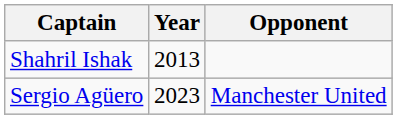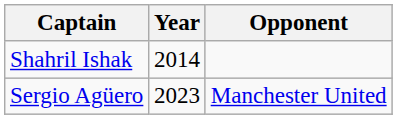 <table class="wikitable">
 <tr>
 <th>Captain</th>
 <th>Year</th>
 <th>Opponent</th>
 </tr>
 <tr>
 <td> <a href='#'>Shahril Ishak</a></td>
-<td>2013</td>
+<td>2014</td>
 <td></td>
 </tr>
 <tr>
 <td> <a href='#'>Sergio Agüero</a></td>
 <td>2023</td>
 <td> <a href='#'>Manchester United</a></td>
 </tr>
 </table>
